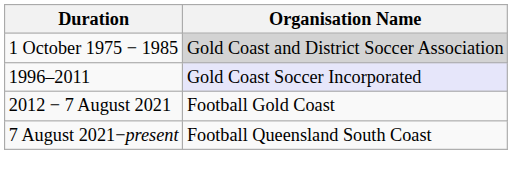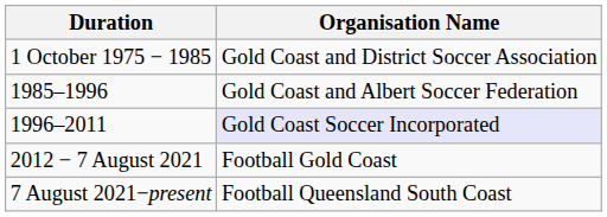 <table class="wikitable">
 <tr>
 <th>Duration</th>
 <th>Organisation Name</th>
 </tr>
 <tr>
 <td>1 October 1975 − 1985</td>
-<td style="background: lightgrey;">Gold Coast and District Soccer Association</td>
+<td>Gold Coast and District Soccer Association</td>
+</tr>
+<tr>
+<td>1985–1996</td>
+<td>Gold Coast and Albert Soccer Federation</td>
 </tr>
 <tr>
 <td>1996–2011</td>
 <td style="background: lavender;">Gold Coast Soccer Incorporated</td>
 </tr>
 <tr>
 <td>2012 − 7 August 2021</td>
 <td>Football Gold Coast</td>
 </tr>
 <tr>
 <td>7 August 2021−<em>present</em></td>
 <td>Football Queensland South Coast</td>
 </tr>
 </table>
